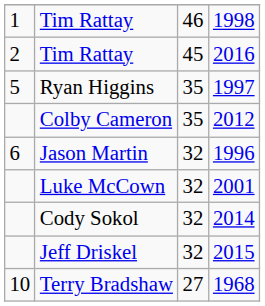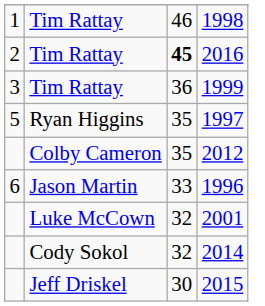 <table class="wikitable">
 <tr>
 </tr>
 <tr>
 <td>1</td>
 <td><a href='#'>Tim Rattay</a></td>
 <td><abbr>46</abbr></td>
 <td><a href='#'>1998</a></td>
 </tr>
 <tr>
 <td>2</td>
 <td><a href='#'>Tim Rattay</a></td>
-<td><abbr>45</abbr></td>
+<td><strong><abbr>45</abbr></strong></td>
 <td><a href='#'>2016</a></td>
+</tr>
+<tr>
+<td>3</td>
+<td><a href='#'>Tim Rattay</a></td>
+<td><abbr>36</abbr></td>
+<td><a href='#'>1999</a></td>
 </tr>
 <tr>
 <td>5</td>
 <td>Ryan Higgins</td>
 <td><abbr>35</abbr></td>
 <td><a href='#'>1997</a></td>
 </tr>
 <tr>
 <td></td>
 <td><a href='#'>Colby Cameron</a></td>
 <td><abbr>35</abbr></td>
 <td><a href='#'>2012</a></td>
 </tr>
 <tr>
 <td>6</td>
 <td><a href='#'>Jason Martin</a></td>
-<td><abbr>32</abbr></td>
+<td><abbr>33</abbr></td>
 <td><a href='#'>1996</a></td>
 </tr>
 <tr>
 <td></td>
 <td><a href='#'>Luke McCown</a></td>
 <td><abbr>32</abbr></td>
 <td><a href='#'>2001</a></td>
 </tr>
 <tr>
 <td></td>
 <td>Cody Sokol</td>
 <td><abbr>32</abbr></td>
 <td><a href='#'>2014</a></td>
 </tr>
 <tr>
 <td></td>
 <td><a href='#'>Jeff Driskel</a></td>
-<td><abbr>32</abbr></td>
+<td><abbr>30</abbr></td>
 <td><a href='#'>2015</a></td>
 </tr>
-<tr>
-<td>10</td>
-<td><a href='#'>Terry Bradshaw</a></td>
-<td><abbr>27</abbr></td>
-<td><a href='#'>1968</a></td>
-</tr>
 </table>
